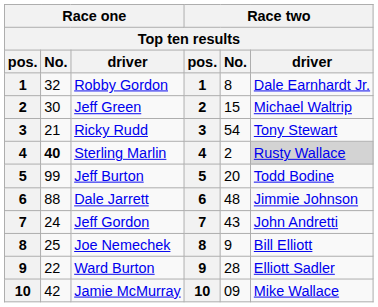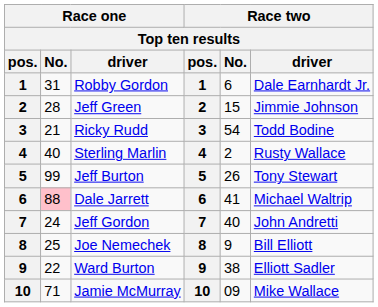 <table class="wikitable" style="font-size: 95%;">
 <tr>
 <th colspan=3><strong>Race one</strong></th>
 <th colspan=3><strong>Race two</strong></th>
 </tr>
 <tr>
 <th colspan=6><strong>Top ten results</strong></th>
 </tr>
 <tr>
 <th>pos.</th>
 <th>No.</th>
 <th>driver</th>
 <th>pos.</th>
 <th>No.</th>
 <th>driver</th>
 </tr>
 <tr>
 <th>1</th>
-<td>32</td>
+<td>31</td>
 <td><a href='#'>Robby Gordon</a></td>
 <th>1</th>
-<td>8</td>
+<td>6</td>
 <td><a href='#'>Dale Earnhardt Jr.</a></td>
 </tr>
 <tr>
 <th>2</th>
-<td>30</td>
+<td>28</td>
 <td><a href='#'>Jeff Green</a></td>
 <th>2</th>
 <td>15</td>
-<td><a href='#'>Michael Waltrip</a></td>
+<td><a href='#'>Jimmie Johnson</a></td>
 </tr>
 <tr>
 <th>3</th>
 <td>21</td>
 <td><a href='#'>Ricky Rudd</a></td>
 <th>3</th>
 <td>54</td>
-<td><a href='#'>Tony Stewart</a></td>
+<td><a href='#'>Todd Bodine</a></td>
 </tr>
 <tr>
 <th>4</th>
-<td><strong>40</strong></td>
+<td>40</td>
 <td><a href='#'>Sterling Marlin</a></td>
 <th>4</th>
 <td>2</td>
-<td style="background: lightgrey;"><a href='#'>Rusty Wallace</a></td>
+<td><a href='#'>Rusty Wallace</a></td>
 </tr>
 <tr>
 <th>5</th>
 <td>99</td>
 <td><a href='#'>Jeff Burton</a></td>
 <th>5</th>
-<td>20</td>
-<td><a href='#'>Todd Bodine</a></td>
+<td>26</td>
+<td><a href='#'>Tony Stewart</a></td>
 </tr>
 <tr>
 <th>6</th>
-<td>88</td>
+<td style="background: pink;">88</td>
 <td><a href='#'>Dale Jarrett</a></td>
 <th>6</th>
-<td>48</td>
-<td><a href='#'>Jimmie Johnson</a></td>
+<td>41</td>
+<td><a href='#'>Michael Waltrip</a></td>
 </tr>
 <tr>
 <th>7</th>
 <td>24</td>
 <td><a href='#'>Jeff Gordon</a></td>
 <th>7</th>
-<td>43</td>
+<td>40</td>
 <td><a href='#'>John Andretti</a></td>
 </tr>
 <tr>
 <th>8</th>
 <td>25</td>
 <td><a href='#'>Joe Nemechek</a></td>
 <th>8</th>
 <td>9</td>
 <td><a href='#'>Bill Elliott</a></td>
 </tr>
 <tr>
 <th>9</th>
 <td>22</td>
 <td><a href='#'>Ward Burton</a></td>
 <th>9</th>
-<td>28</td>
+<td>38</td>
 <td><a href='#'>Elliott Sadler</a></td>
 </tr>
 <tr>
 <th>10</th>
-<td>42</td>
+<td>71</td>
 <td><a href='#'>Jamie McMurray</a></td>
 <th>10</th>
 <td>09</td>
 <td><a href='#'>Mike Wallace</a></td>
 </tr>
 </table>
